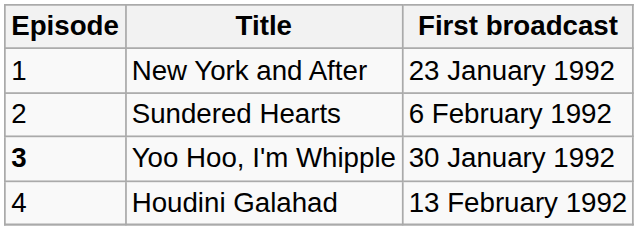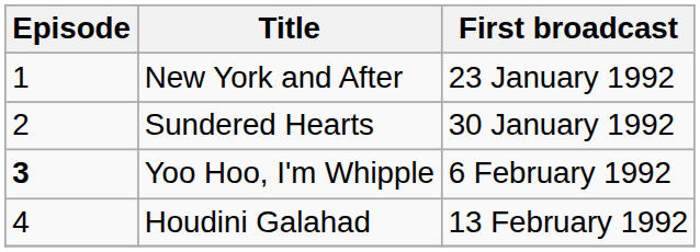 <table class="wikitable">
 <tr>
 <th>Episode</th>
 <th>Title</th>
 <th>First broadcast</th>
 </tr>
 <tr>
 <td>1</td>
 <td>New York and After</td>
 <td>23 January 1992</td>
 </tr>
 <tr>
 <td>2</td>
 <td>Sundered Hearts</td>
-<td>6 February 1992</td>
+<td>30 January 1992</td>
 </tr>
 <tr>
 <td><strong>3</strong></td>
 <td>Yoo Hoo, I'm Whipple</td>
-<td>30 January 1992</td>
+<td>6 February 1992</td>
 </tr>
 <tr>
 <td>4</td>
 <td>Houdini Galahad</td>
 <td>13 February 1992</td>
 </tr>
 <tr>
 </tr>
 </table>
